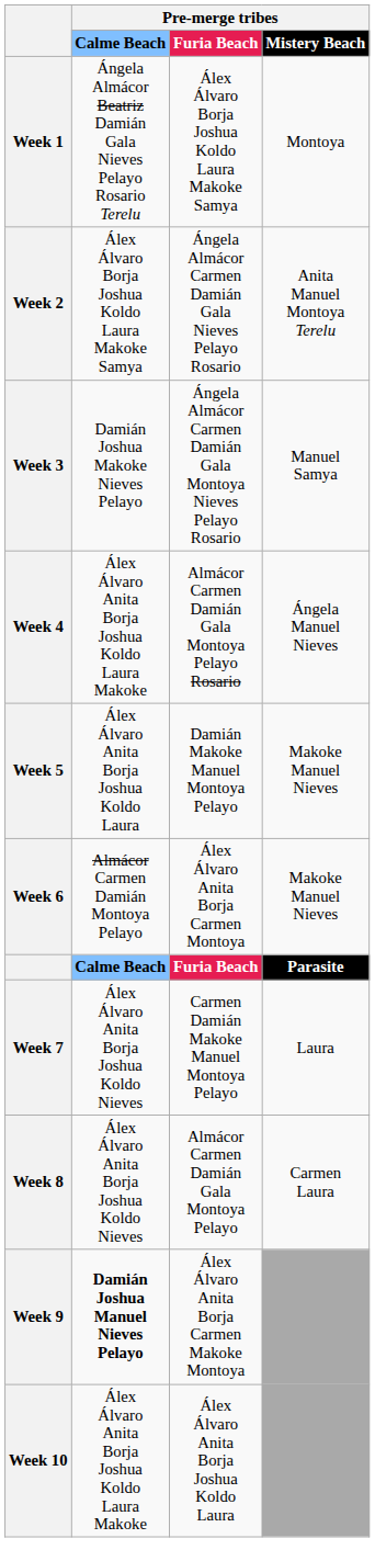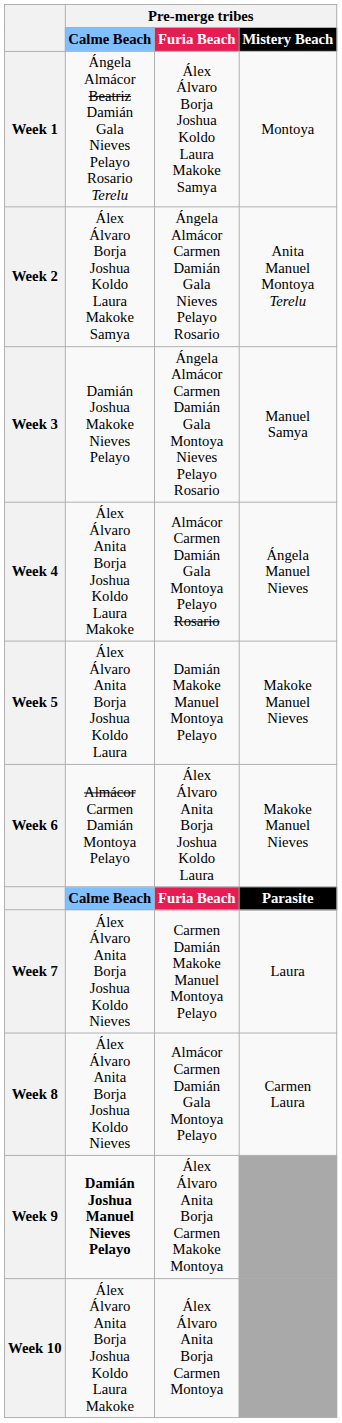 <table class="wikitable" style="margin:1em auto; text-align:center">
 <tr>
 <th rowspan="2"></th>
 <th colspan="3">Pre-merge tribes</th>
 </tr>
 <tr>
 <td style="background:#80BFFF"><strong>Calme Beach</strong></td>
 <td style="background:#E61D52;color:white"><strong>Furia Beach</strong></td>
 <td style="background:black; color:White"><strong>Mistery Beach</strong></td>
 </tr>
 <tr>
 <th>Week 1</th>
 <td>Ángela <br> Almácor <br> <s> Beatriz </s> <br> Damián <br> Gala <br> Nieves <br> Pelayo <br> Rosario <br> <em>Terelu</em></td>
 <td>Álex <br> Álvaro <br> Borja <br> Joshua <br> Koldo <br> Laura <br> Makoke <br> Samya</td>
 <td>Montoya</td>
 </tr>
 <tr>
 <th>Week 2</th>
 <td>Álex <br> Álvaro <br> Borja <br> Joshua <br> Koldo <br> Laura <br> Makoke <br> Samya</td>
 <td>Ángela <br> Almácor <br> Carmen <br> Damián <br> Gala <br> Nieves <br> Pelayo <br> Rosario</td>
 <td>Anita <br> Manuel <br> Montoya <br> <em>Terelu</em></td>
 </tr>
 <tr>
 <th>Week 3</th>
 <td>Damián <br> Joshua <br> Makoke<br> Nieves <br> Pelayo</td>
 <td>Ángela <br> Almácor <br> Carmen <br> Damián <br> Gala <br> Montoya <br> Nieves <br> Pelayo <br> Rosario</td>
 <td>Manuel <br> Samya</td>
 </tr>
 <tr>
 <th>Week 4</th>
 <td>Álex <br> Álvaro <br> Anita<br> Borja <br> Joshua <br> Koldo <br> Laura <br> Makoke</td>
 <td>Almácor <br> Carmen <br> Damián <br> Gala <br> Montoya <br> Pelayo <br> <s> Rosario </s></td>
 <td>Ángela <br> Manuel <br> Nieves</td>
 </tr>
 <tr>
 <th>Week 5</th>
 <td>Álex <br> Álvaro <br> Anita<br> Borja <br> Joshua <br> Koldo <br> Laura</td>
 <td>Damián <br> Makoke <br> Manuel <br> Montoya <br> Pelayo</td>
 <td>Makoke <br> Manuel <br> Nieves</td>
 </tr>
 <tr>
 <th>Week 6</th>
 <td><s> Almácor </s> <br> Carmen <br> Damián <br> Montoya <br> Pelayo</td>
-<td>Álex <br> Álvaro <br> Anita<br> Borja <br> Carmen <br> Montoya</td>
+<td>Álex <br> Álvaro <br> Anita<br> Borja <br> Joshua <br> Koldo <br> Laura</td>
 <td>Makoke <br> Manuel <br> Nieves</td>
 </tr>
 <tr>
 <th></th>
 <td style="background:#80BFFF"><strong>Calme Beach</strong></td>
 <td style="background:#E61D52;color:white"><strong>Furia Beach</strong></td>
 <td style="background:black; color:White"><strong>Parasite</strong></td>
 </tr>
 <tr>
 <th>Week 7</th>
 <td>Álex <br> Álvaro <br> Anita<br> Borja <br> Joshua <br> Koldo <br> Nieves</td>
 <td>Carmen <br> Damián <br> Makoke <br> Manuel <br> Montoya <br> Pelayo</td>
 <td>Laura</td>
 </tr>
 <tr>
 <th>Week 8</th>
 <td>Álex <br> Álvaro <br> Anita<br> Borja <br> Joshua <br> Koldo <br> Nieves</td>
 <td>Almácor <br> Carmen <br> Damián <br> Gala <br> Montoya <br> Pelayo</td>
 <td>Carmen <br> Laura</td>
 </tr>
 <tr>
 <th>Week 9</th>
 <td><strong>Damián <br> Joshua <br> Manuel <br> Nieves <br> Pelayo</strong></td>
 <td>Álex <br> Álvaro <br> Anita<br> Borja <br> Carmen <br> Makoke <br> Montoya</td>
 <td style="background:darkgrey"></td>
 </tr>
 <tr>
 <th>Week 10</th>
 <td>Álex <br> Álvaro <br> Anita<br> Borja <br> Joshua <br> Koldo <br> Laura <br> Makoke</td>
-<td>Álex <br> Álvaro <br> Anita<br> Borja <br> Joshua <br> Koldo <br> Laura</td>
+<td>Álex <br> Álvaro <br> Anita<br> Borja <br> Carmen <br> Montoya</td>
 <td style="background:darkgrey"></td>
 </tr>
 </table>
